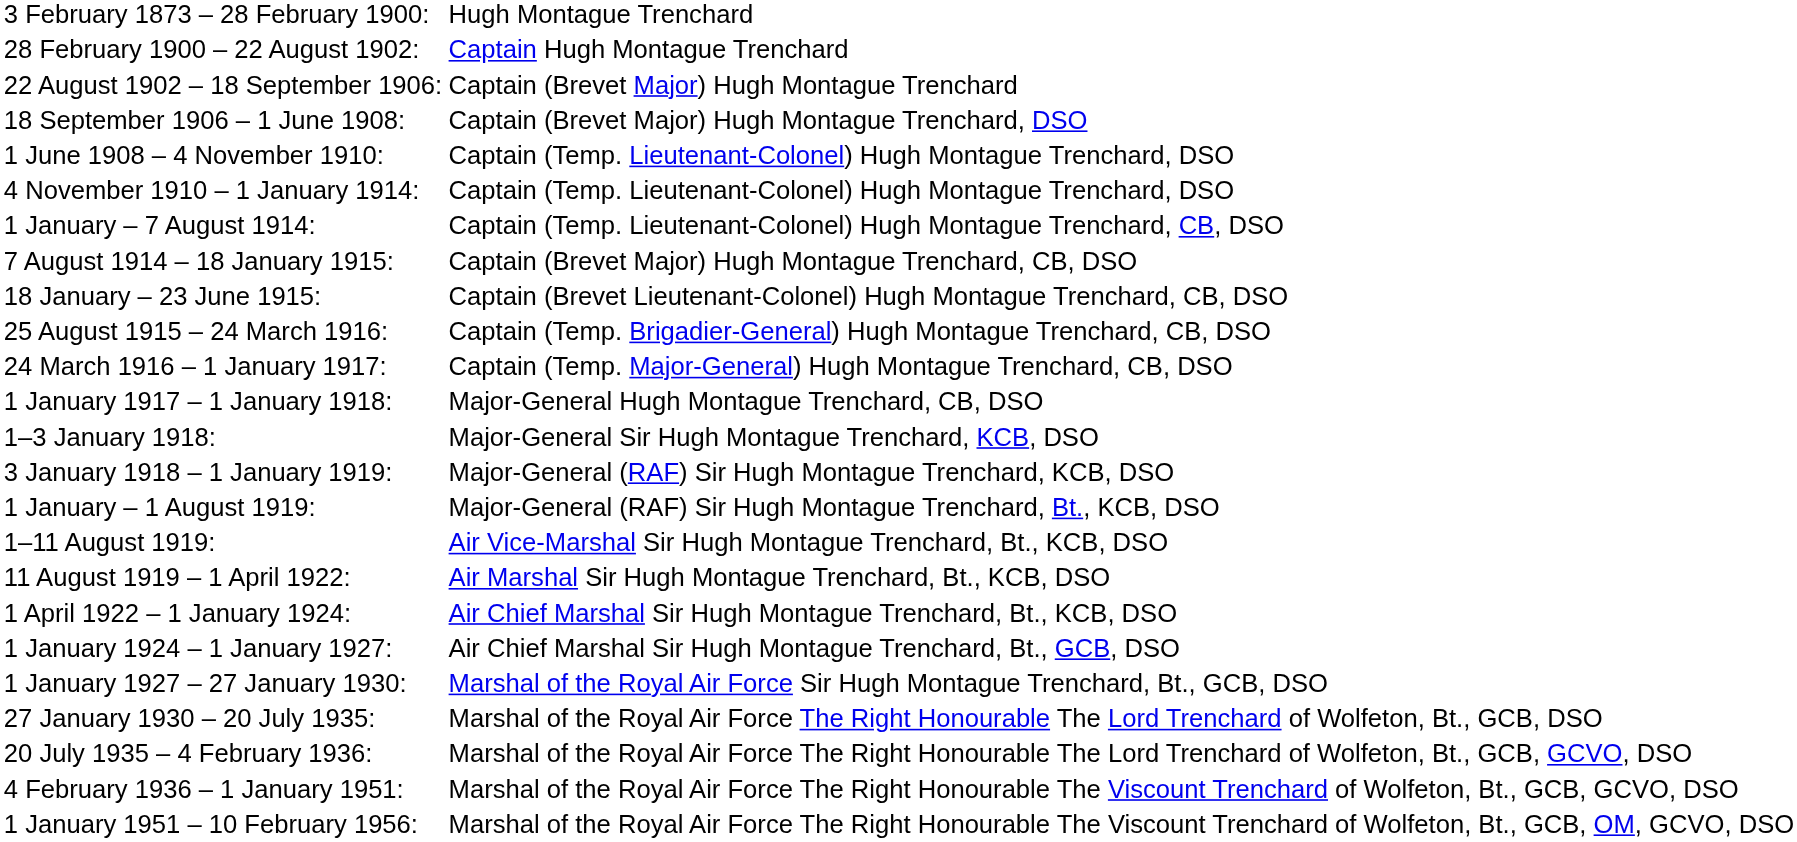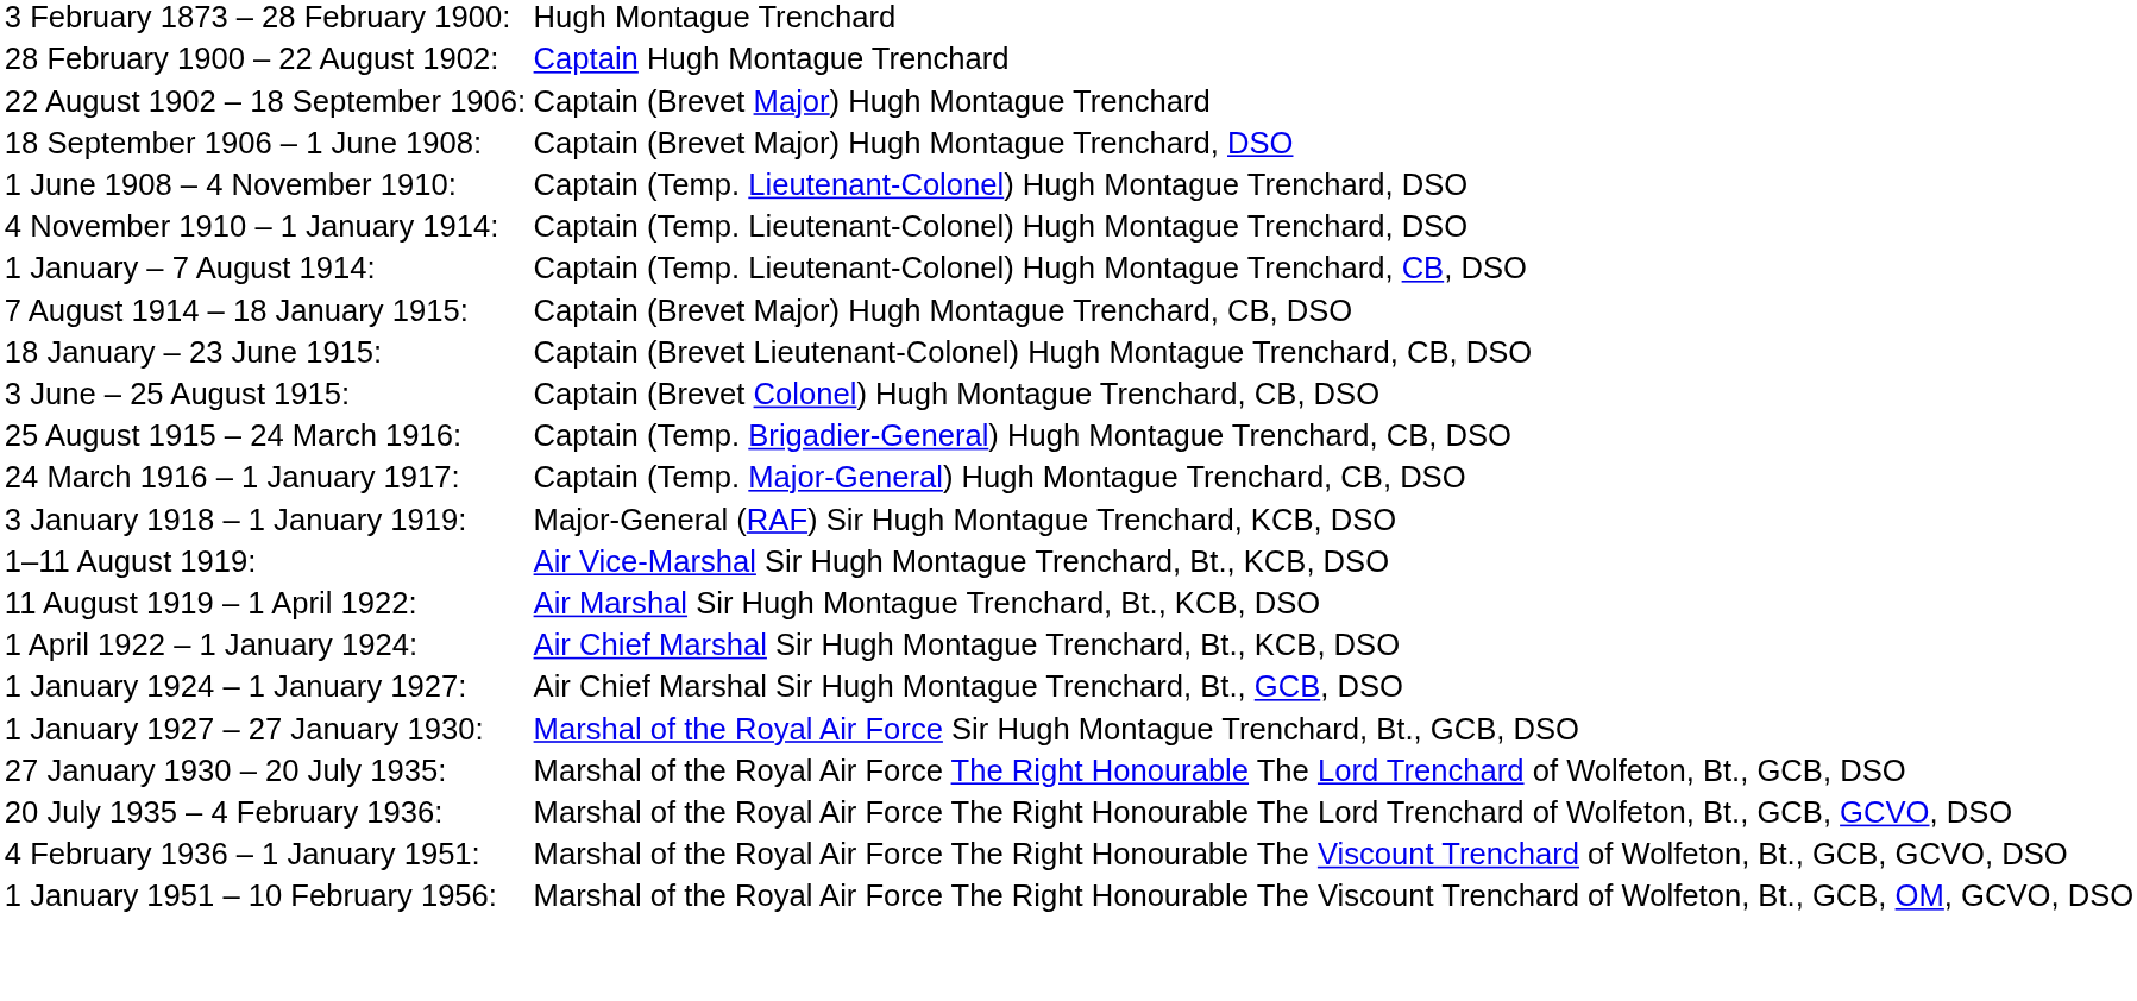 <table>
 <tr>
 <td>3 February 1873 – 28 February 1900:</td>
 <td>Hugh Montague Trenchard</td>
 </tr>
 <tr>
 <td>28 February 1900 – 22 August 1902:</td>
 <td><a href='#'>Captain</a> Hugh Montague Trenchard</td>
 </tr>
 <tr>
 <td>22 August 1902 – 18 September 1906:</td>
 <td>Captain (Brevet <a href='#'>Major</a>) Hugh Montague Trenchard</td>
 </tr>
 <tr>
 <td>18 September 1906 – 1 June 1908:</td>
 <td>Captain (Brevet Major) Hugh Montague Trenchard, <a href='#'>DSO</a></td>
 </tr>
 <tr>
 <td>1 June 1908 – 4 November 1910:</td>
 <td>Captain (Temp. <a href='#'>Lieutenant-Colonel</a>) Hugh Montague Trenchard, DSO</td>
 </tr>
 <tr>
 <td>4 November 1910 – 1 January 1914:</td>
 <td>Captain (Temp. Lieutenant-Colonel) Hugh Montague Trenchard, DSO</td>
 </tr>
 <tr>
 <td>1 January – 7 August 1914:</td>
 <td>Captain (Temp. Lieutenant-Colonel) Hugh Montague Trenchard, <a href='#'>CB</a>, DSO</td>
 </tr>
 <tr>
 <td>7 August 1914 – 18 January 1915:</td>
 <td>Captain (Brevet Major) Hugh Montague Trenchard, CB, DSO</td>
 </tr>
 <tr>
 <td>18 January – 23 June 1915:</td>
 <td>Captain (Brevet Lieutenant-Colonel) Hugh Montague Trenchard, CB, DSO</td>
 </tr>
 <tr>
+<td>3 June – 25 August 1915:</td>
+<td>Captain (Brevet <a href='#'>Colonel</a>) Hugh Montague Trenchard, CB, DSO</td>
+</tr>
+<tr>
 <td>25 August 1915 – 24 March 1916:</td>
 <td>Captain (Temp. <a href='#'>Brigadier-General</a>) Hugh Montague Trenchard, CB, DSO</td>
 </tr>
 <tr>
 <td>24 March 1916 – 1 January 1917:</td>
 <td>Captain (Temp. <a href='#'>Major-General</a>) Hugh Montague Trenchard, CB, DSO</td>
 </tr>
 <tr>
-<td>1 January 1917 – 1 January 1918:</td>
-<td>Major-General Hugh Montague Trenchard, CB, DSO</td>
-</tr>
-<tr>
-<td>1–3 January 1918:</td>
-<td>Major-General Sir Hugh Montague Trenchard, <a href='#'>KCB</a>, DSO</td>
-</tr>
-<tr>
 <td>3 January 1918 – 1 January 1919:</td>
 <td>Major-General (<a href='#'>RAF</a>) Sir Hugh Montague Trenchard, KCB, DSO</td>
-</tr>
-<tr>
-<td>1 January – 1 August 1919:</td>
-<td>Major-General (RAF) Sir Hugh Montague Trenchard, <a href='#'>Bt.</a>, KCB, DSO</td>
 </tr>
 <tr>
 <td>1–11 August 1919:</td>
 <td><a href='#'>Air Vice-Marshal</a> Sir Hugh Montague Trenchard, Bt., KCB, DSO</td>
 </tr>
 <tr>
 <td>11 August 1919 – 1 April 1922:</td>
 <td><a href='#'>Air Marshal</a> Sir Hugh Montague Trenchard, Bt., KCB, DSO</td>
 </tr>
 <tr>
 <td>1 April 1922 – 1 January 1924:</td>
 <td><a href='#'>Air Chief Marshal</a> Sir Hugh Montague Trenchard, Bt., KCB, DSO</td>
 </tr>
 <tr>
 <td>1 January 1924 – 1 January 1927:</td>
 <td>Air Chief Marshal Sir Hugh Montague Trenchard, Bt., <a href='#'>GCB</a>, DSO</td>
 </tr>
 <tr>
 <td>1 January 1927 – 27 January 1930:</td>
 <td><a href='#'>Marshal of the Royal Air Force</a> Sir Hugh Montague Trenchard, Bt., GCB, DSO</td>
 </tr>
 <tr>
 <td>27 January 1930 – 20 July 1935:</td>
 <td>Marshal of the Royal Air Force <a href='#'>The Right Honourable</a> The <a href='#'>Lord Trenchard</a> of Wolfeton, Bt., GCB, DSO</td>
 </tr>
 <tr>
 <td>20 July 1935 – 4 February 1936:</td>
 <td>Marshal of the Royal Air Force The Right Honourable The Lord Trenchard of Wolfeton, Bt., GCB, <a href='#'>GCVO</a>, DSO</td>
 </tr>
 <tr>
 <td>4 February 1936 – 1 January 1951:</td>
 <td>Marshal of the Royal Air Force The Right Honourable The <a href='#'>Viscount Trenchard</a> of Wolfeton, Bt., GCB, GCVO, DSO</td>
 </tr>
 <tr>
 <td>1 January 1951 – 10 February 1956:</td>
 <td>Marshal of the Royal Air Force The Right Honourable The Viscount Trenchard of Wolfeton, Bt., GCB, <a href='#'>OM</a>, GCVO, DSO</td>
 </tr>
 </table>
